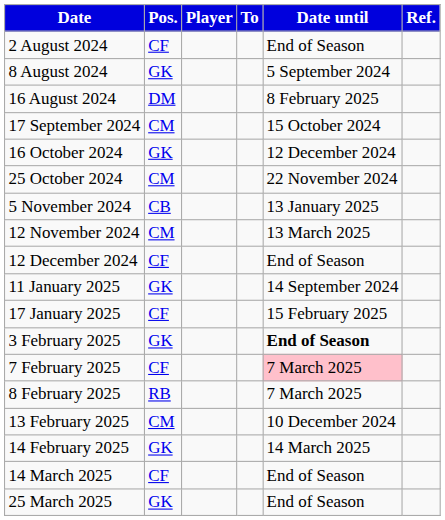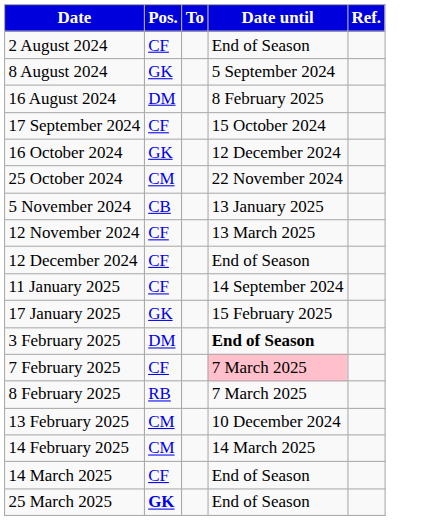 <table class="wikitable plainrowheaders sortable">
 <tr>
 <th style="background:#0000DD;color:#FFFFFF;">Date</th>
 <th style="background:#0000DD;color:#FFFFFF;">Pos.</th>
-<th style="background:#0000DD;color:#FFFFFF;">Player</th>
 <th style="background:#0000DD;color:#FFFFFF;">To</th>
 <th style="background:#0000DD;color:#FFFFFF;">Date until</th>
 <th style="background:#0000DD;color:#FFFFFF;">Ref.</th>
 </tr>
 <tr>
 <td>2 August 2024</td>
 <td><a href='#'>CF</a></td>
 <td></td>
-<td></td>
 <td>End of Season</td>
 <td></td>
 </tr>
 <tr>
 <td>8 August 2024</td>
 <td><a href='#'>GK</a></td>
-<td></td>
 <td></td>
 <td>5 September 2024</td>
 <td></td>
 </tr>
 <tr>
 <td>16 August 2024</td>
 <td><a href='#'>DM</a></td>
 <td></td>
-<td></td>
 <td>8 February 2025</td>
 <td></td>
 </tr>
 <tr>
 <td>17 September 2024</td>
-<td><a href='#'>CM</a></td>
-<td></td>
+<td><a href='#'>CF</a></td>
 <td></td>
 <td>15 October 2024</td>
 <td></td>
 </tr>
 <tr>
 <td>16 October 2024</td>
 <td><a href='#'>GK</a></td>
 <td></td>
-<td></td>
 <td>12 December 2024</td>
 <td></td>
 </tr>
 <tr>
 <td>25 October 2024</td>
 <td><a href='#'>CM</a></td>
-<td></td>
 <td></td>
 <td>22 November 2024</td>
 <td></td>
 </tr>
 <tr>
 <td>5 November 2024</td>
 <td><a href='#'>CB</a></td>
 <td></td>
-<td></td>
 <td>13 January 2025</td>
 <td></td>
 </tr>
 <tr>
 <td>12 November 2024</td>
-<td><a href='#'>CM</a></td>
-<td></td>
+<td><a href='#'>CF</a></td>
 <td></td>
 <td>13 March 2025</td>
 <td></td>
 </tr>
 <tr>
 <td>12 December 2024</td>
 <td><a href='#'>CF</a></td>
 <td></td>
-<td></td>
 <td>End of Season</td>
 <td></td>
 </tr>
 <tr>
 <td>11 January 2025</td>
-<td><a href='#'>GK</a></td>
-<td></td>
+<td><a href='#'>CF</a></td>
 <td></td>
 <td>14 September 2024</td>
 <td></td>
 </tr>
 <tr>
 <td>17 January 2025</td>
-<td><a href='#'>CF</a></td>
-<td></td>
+<td><a href='#'>GK</a></td>
 <td></td>
 <td>15 February 2025</td>
 <td></td>
 </tr>
 <tr>
 <td>3 February 2025</td>
-<td><a href='#'>GK</a></td>
-<td></td>
+<td><a href='#'>DM</a></td>
 <td></td>
 <td><strong>End of Season</strong></td>
 <td></td>
 </tr>
 <tr>
 <td>7 February 2025</td>
 <td><a href='#'>CF</a></td>
 <td></td>
-<td></td>
 <td style="background: pink;">7 March 2025</td>
 <td></td>
 </tr>
 <tr>
 <td>8 February 2025</td>
 <td><a href='#'>RB</a></td>
-<td></td>
 <td></td>
 <td>7 March 2025</td>
 <td></td>
 </tr>
 <tr>
 <td>13 February 2025</td>
 <td><a href='#'>CM</a></td>
 <td></td>
-<td></td>
 <td>10 December 2024</td>
 <td></td>
 </tr>
 <tr>
 <td>14 February 2025</td>
-<td><a href='#'>GK</a></td>
-<td></td>
+<td><a href='#'>CM</a></td>
 <td></td>
 <td>14 March 2025</td>
 <td></td>
 </tr>
 <tr>
 <td>14 March 2025</td>
 <td><a href='#'>CF</a></td>
 <td></td>
-<td></td>
 <td>End of Season</td>
 <td></td>
 </tr>
 <tr>
 <td>25 March 2025</td>
-<td><a href='#'>GK</a></td>
-<td></td>
+<td><strong><a href='#'>GK</a></strong></td>
 <td></td>
 <td>End of Season</td>
 <td></td>
 </tr>
 </table>
